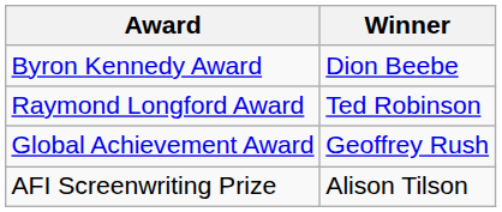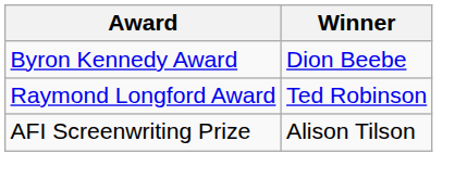 <table class="wikitable">
 <tr>
 <th><strong>Award</strong></th>
 <th><strong>Winner</strong></th>
 </tr>
 <tr>
 <td><a href='#'>Byron Kennedy Award</a></td>
 <td><a href='#'>Dion Beebe</a></td>
 </tr>
 <tr>
 <td><a href='#'>Raymond Longford Award</a></td>
 <td><a href='#'>Ted Robinson</a></td>
 </tr>
 <tr>
-<td><a href='#'>Global Achievement Award</a></td>
-<td><a href='#'>Geoffrey Rush</a></td>
-</tr>
-<tr>
 <td>AFI Screenwriting Prize</td>
 <td>Alison Tilson</td>
 </tr>
 </table>
